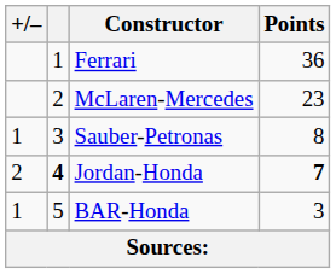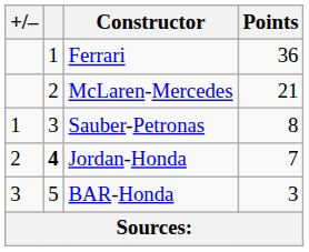 <table class="wikitable" style="font-size: 85%;">
 <tr>
 <th scope="col">+/–</th>
 <th scope="col"></th>
 <th scope="col">Constructor</th>
 <th scope="col">Points</th>
 </tr>
 <tr>
 <td align="left"></td>
 <td align="center">1</td>
 <td> <a href='#'>Ferrari</a></td>
 <td align="right">36</td>
 </tr>
 <tr>
 <td align="left"></td>
 <td align="center">2</td>
 <td> <a href='#'>McLaren</a>-<a href='#'>Mercedes</a></td>
-<td align="right">23</td>
+<td align="right">21</td>
 </tr>
 <tr>
 <td align="left"> 1</td>
 <td align="center">3</td>
 <td> <a href='#'>Sauber</a>-<a href='#'>Petronas</a></td>
 <td align="right">8</td>
 </tr>
 <tr>
 <td align="left"> 2</td>
 <td align="center"><strong>4</strong></td>
 <td> <a href='#'>Jordan</a>-<a href='#'>Honda</a></td>
-<td align="right"><strong>7</strong></td>
+<td align="right">7</td>
 </tr>
 <tr>
-<td align="left"> 1</td>
+<td align="left"> 3</td>
 <td align="center">5</td>
 <td> <a href='#'>BAR</a>-<a href='#'>Honda</a></td>
 <td align="right">3</td>
 </tr>
 <tr>
 <th colspan=4>Sources:</th>
 </tr>
 </table>
